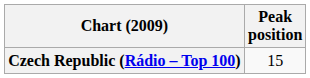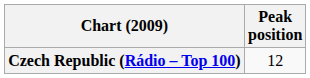 <table class="wikitable sortable plainrowheaders" style="text-align:center">
 <tr>
 <th scope="col">Chart (2009)</th>
 <th scope="col">Peak<br>position</th>
 </tr>
 <tr>
 </tr>
 <tr>
 <th scope="row">Czech Republic (<a href='#'>Rádio – Top 100</a>)</th>
-<td>15</td>
+<td>12</td>
 </tr>
 <tr>
 </tr>
 </table>
